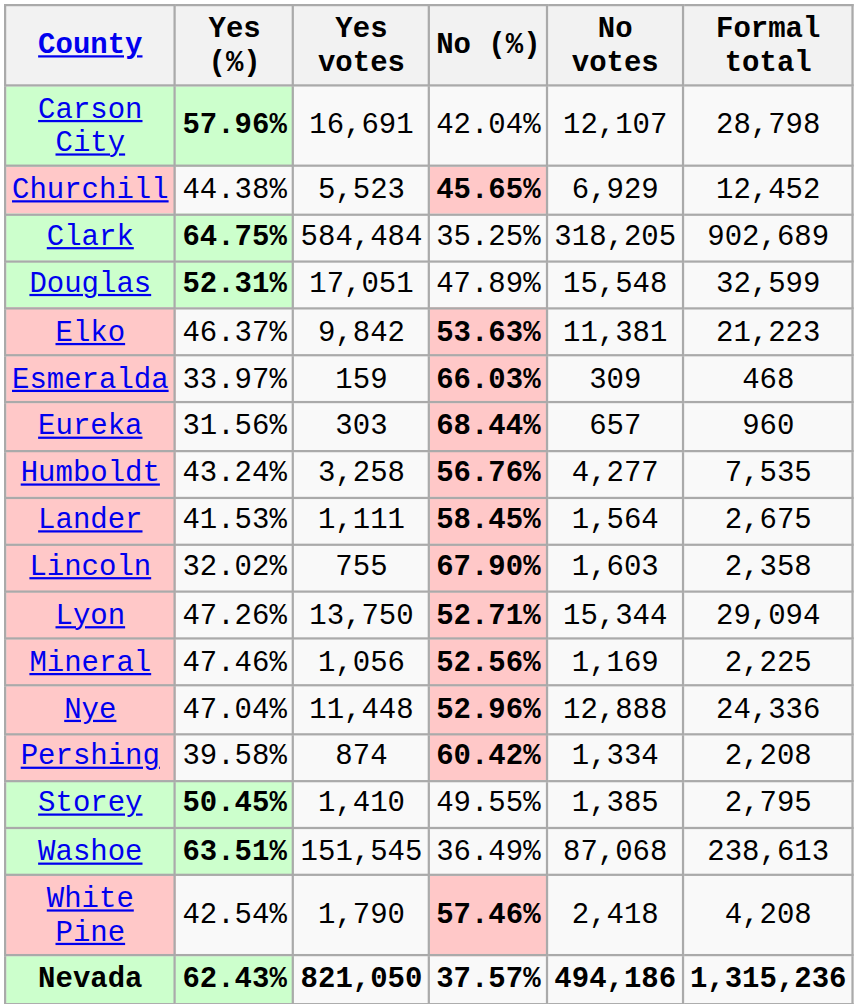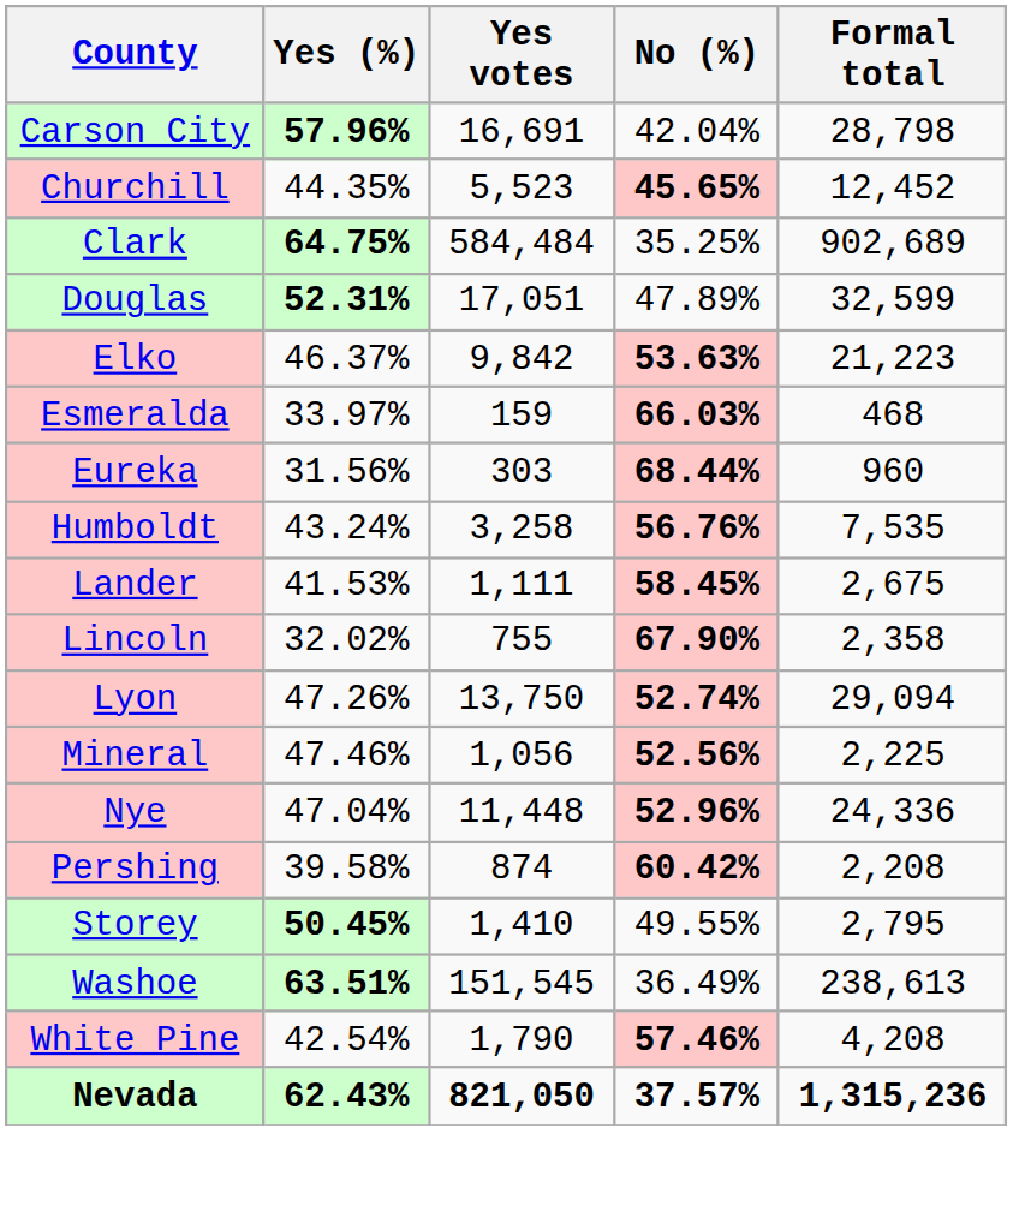 <table style="width:60%;" class="wikitable sortable">
 <tr>
 <th style="width:21%;"><a href='#'>County</a></th>
 <th style="width:10%;">Yes (%)</th>
 <th style="width:10%;">Yes votes</th>
 <th style="width:10%;">No (%)</th>
-<th style="width:10%;">No votes</th>
 <th style="width:10%;">Formal total</th>
 </tr>
 <tr>
 <td style="text-align:center; background:#cfc;"><a href='#'>Carson City</a></td>
 <td style="text-align:center; background:#cfc;"><strong>57.96%</strong></td>
 <td style="text-align:center;">16,691</td>
 <td style="text-align:center;">42.04%</td>
-<td style="text-align:center;">12,107</td>
 <td style="text-align:center;">28,798</td>
 </tr>
 <tr>
 <td style="text-align:center; background:#ffc8c8;"><a href='#'>Churchill</a></td>
-<td style="text-align:center;">44.38%</td>
+<td style="text-align:center;">44.35%</td>
 <td style="text-align:center;">5,523</td>
 <td style="text-align:center; background:#ffc8c8;"><strong>45.65%</strong></td>
-<td style="text-align:center;">6,929</td>
 <td style="text-align:center;">12,452</td>
 </tr>
 <tr>
 <td style="text-align:center; background:#cfc;"><a href='#'>Clark</a></td>
 <td style="text-align:center; background:#cfc;"><strong>64.75%</strong></td>
 <td style="text-align:center;">584,484</td>
 <td style="text-align:center;">35.25%</td>
-<td style="text-align:center;">318,205</td>
 <td style="text-align:center;">902,689</td>
 </tr>
 <tr>
 <td style="text-align:center; background:#cfc;"><a href='#'>Douglas</a></td>
 <td style="text-align:center; background:#cfc;"><strong>52.31%</strong></td>
 <td style="text-align:center;">17,051</td>
 <td style="text-align:center;">47.89%</td>
-<td style="text-align:center;">15,548</td>
 <td style="text-align:center;">32,599</td>
 </tr>
 <tr>
 <td style="text-align:center; background:#ffc8c8;"><a href='#'>Elko</a></td>
 <td style="text-align:center;">46.37%</td>
 <td style="text-align:center;">9,842</td>
 <td style="text-align:center; background:#ffc8c8;"><strong>53.63%</strong></td>
-<td style="text-align:center;">11,381</td>
 <td style="text-align:center;">21,223</td>
 </tr>
 <tr>
 <td style="text-align:center; background:#ffc8c8;"><a href='#'>Esmeralda</a></td>
 <td style="text-align:center;">33.97%</td>
 <td style="text-align:center;">159</td>
 <td style="text-align:center; background:#ffc8c8;"><strong>66.03%</strong></td>
-<td style="text-align:center;">309</td>
 <td style="text-align:center;">468</td>
 </tr>
 <tr>
 <td style="text-align:center; background:#ffc8c8;"><a href='#'>Eureka</a></td>
 <td style="text-align:center;">31.56%</td>
 <td style="text-align:center;">303</td>
 <td style="text-align:center; background:#ffc8c8;"><strong>68.44%</strong></td>
-<td style="text-align:center;">657</td>
 <td style="text-align:center;">960</td>
 </tr>
 <tr>
 <td style="text-align:center; background:#ffc8c8;"><a href='#'>Humboldt</a></td>
 <td style="text-align:center;">43.24%</td>
 <td style="text-align:center;">3,258</td>
 <td style="text-align:center; background:#ffc8c8;"><strong>56.76%</strong></td>
-<td style="text-align:center;">4,277</td>
 <td style="text-align:center;">7,535</td>
 </tr>
 <tr>
 <td style="text-align:center; background:#ffc8c8;"><a href='#'>Lander</a></td>
 <td style="text-align:center;">41.53%</td>
 <td style="text-align:center;">1,111</td>
 <td style="text-align:center; background:#ffc8c8;"><strong>58.45%</strong></td>
-<td style="text-align:center;">1,564</td>
 <td style="text-align:center;">2,675</td>
 </tr>
 <tr>
 <td style="text-align:center; background:#ffc8c8;"><a href='#'>Lincoln</a></td>
 <td style="text-align:center;">32.02%</td>
 <td style="text-align:center;">755</td>
 <td style="text-align:center; background:#ffc8c8;"><strong>67.90%</strong></td>
-<td style="text-align:center;">1,603</td>
 <td style="text-align:center;">2,358</td>
 </tr>
 <tr>
 <td style="text-align:center; background:#ffc8c8;"><a href='#'>Lyon</a></td>
 <td style="text-align:center;">47.26%</td>
 <td style="text-align:center;">13,750</td>
-<td style="text-align:center; background:#ffc8c8;"><strong>52.71%</strong></td>
-<td style="text-align:center;">15,344</td>
+<td style="text-align:center; background:#ffc8c8;"><strong>52.74%</strong></td>
 <td style="text-align:center;">29,094</td>
 </tr>
 <tr>
 <td style="text-align:center; background:#ffc8c8;"><a href='#'>Mineral</a></td>
 <td style="text-align:center;">47.46%</td>
 <td style="text-align:center;">1,056</td>
 <td style="text-align:center; background:#ffc8c8;"><strong>52.56%</strong></td>
-<td style="text-align:center;">1,169</td>
 <td style="text-align:center;">2,225</td>
 </tr>
 <tr>
 <td style="text-align:center; background:#ffc8c8;"><a href='#'>Nye</a></td>
 <td style="text-align:center;">47.04%</td>
 <td style="text-align:center;">11,448</td>
 <td style="text-align:center; background:#ffc8c8;"><strong>52.96%</strong></td>
-<td style="text-align:center;">12,888</td>
 <td style="text-align:center;">24,336</td>
 </tr>
 <tr>
 <td style="text-align:center; background:#ffc8c8;"><a href='#'>Pershing</a></td>
 <td style="text-align:center;">39.58%</td>
 <td style="text-align:center;">874</td>
 <td style="text-align:center; background:#ffc8c8;"><strong>60.42%</strong></td>
-<td style="text-align:center;">1,334</td>
 <td style="text-align:center;">2,208</td>
 </tr>
 <tr>
 <td style="text-align:center; background:#cfc;"><a href='#'>Storey</a></td>
 <td style="text-align:center; background:#cfc;"><strong>50.45%</strong></td>
 <td style="text-align:center;">1,410</td>
 <td style="text-align:center;">49.55%</td>
-<td style="text-align:center;">1,385</td>
 <td style="text-align:center;">2,795</td>
 </tr>
 <tr>
 <td style="text-align:center; background:#cfc;"><a href='#'>Washoe</a></td>
 <td style="text-align:center; background:#cfc;"><strong>63.51%</strong></td>
 <td style="text-align:center;">151,545</td>
 <td style="text-align:center;">36.49%</td>
-<td style="text-align:center;">87,068</td>
 <td style="text-align:center;">238,613</td>
 </tr>
 <tr>
 <td style="text-align:center; background:#ffc8c8;"><a href='#'>White Pine</a></td>
 <td style="text-align:center;">42.54%</td>
 <td style="text-align:center;">1,790</td>
 <td style="text-align:center; background:#ffc8c8;"><strong>57.46%</strong></td>
-<td style="text-align:center;">2,418</td>
 <td style="text-align:center;">4,208</td>
 </tr>
 <tr>
 <td style="text-align:center; background:#cfc;"><strong>Nevada</strong></td>
 <td style="text-align:center; background:#cfc;"><strong>62.43%</strong></td>
 <td style="text-align:center;"><strong>821,050</strong></td>
 <td style="text-align:center;"><strong>37.57%</strong></td>
-<td style="text-align:center;"><strong>494,186</strong></td>
 <td style="text-align:center;"><strong>1,315,236</strong></td>
 </tr>
 </table>
